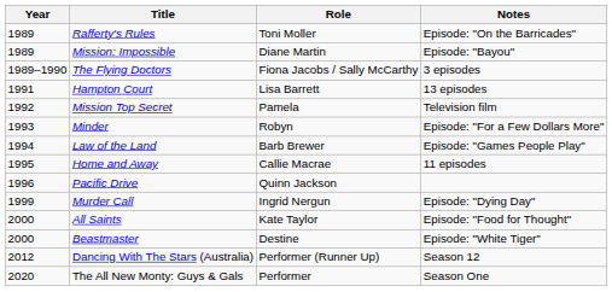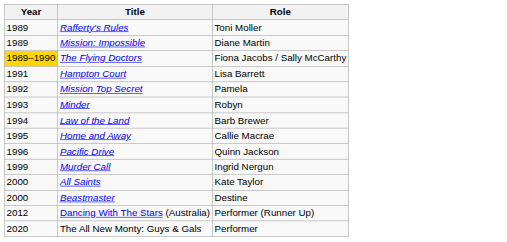 <table class="wikitable">
 <tr>
 <th>Year</th>
 <th>Title</th>
 <th>Role</th>
-<th>Notes</th>
 </tr>
 <tr>
 <td>1989</td>
 <td><em><a href='#'>Rafferty's Rules</a></em></td>
 <td>Toni Moller</td>
-<td>Episode: "On the Barricades"</td>
 </tr>
 <tr>
 <td>1989</td>
 <td><em><a href='#'>Mission: Impossible</a></em></td>
 <td>Diane Martin</td>
-<td>Episode: "Bayou"</td>
 </tr>
 <tr>
-<td>1989–1990</td>
+<td style="background: gold;">1989–1990</td>
 <td><em><a href='#'>The Flying Doctors</a></em></td>
 <td>Fiona Jacobs / Sally McCarthy</td>
-<td>3 episodes</td>
 </tr>
 <tr>
 <td>1991</td>
 <td><em><a href='#'>Hampton Court</a></em></td>
 <td>Lisa Barrett</td>
-<td>13 episodes</td>
 </tr>
 <tr>
 <td>1992</td>
 <td><em><a href='#'>Mission Top Secret</a></em></td>
 <td>Pamela</td>
-<td>Television film</td>
 </tr>
 <tr>
 <td>1993</td>
 <td><em><a href='#'>Minder</a></em></td>
 <td>Robyn</td>
-<td>Episode: "For a Few Dollars More"</td>
 </tr>
 <tr>
 <td>1994</td>
 <td><em><a href='#'>Law of the Land</a></em></td>
 <td>Barb Brewer</td>
-<td>Episode: "Games People Play"</td>
 </tr>
 <tr>
 <td>1995</td>
 <td><em><a href='#'>Home and Away</a></em></td>
 <td>Callie Macrae</td>
-<td>11 episodes</td>
 </tr>
 <tr>
 <td>1996</td>
 <td><em><a href='#'>Pacific Drive</a></em></td>
 <td>Quinn Jackson</td>
-<td></td>
 </tr>
 <tr>
 <td>1999</td>
 <td><em><a href='#'>Murder Call</a></em></td>
 <td>Ingrid Nergun</td>
-<td>Episode: "Dying Day"</td>
 </tr>
 <tr>
 <td>2000</td>
 <td><em><a href='#'>All Saints</a></em></td>
 <td>Kate Taylor</td>
-<td>Episode: "Food for Thought"</td>
 </tr>
 <tr>
 <td>2000</td>
 <td><em><a href='#'>Beastmaster</a></em></td>
 <td>Destine</td>
-<td>Episode: "White Tiger"</td>
 </tr>
 <tr>
 <td>2012</td>
 <td><a href='#'>Dancing With The Stars</a> (Australia)</td>
 <td>Performer (Runner Up)</td>
-<td>Season 12</td>
 </tr>
 <tr>
 <td>2020</td>
 <td>The All New Monty: Guys & Gals</td>
 <td>Performer</td>
-<td>Season One</td>
 </tr>
 </table>
